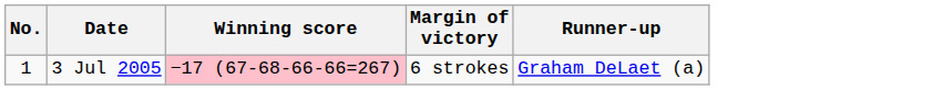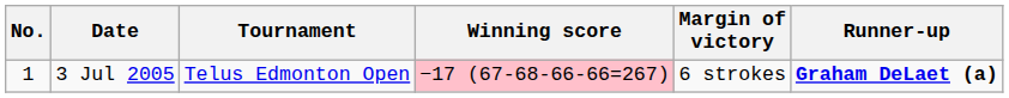 <table class="wikitable" style="font-size:95%;">
 <tr>
 <th>No.</th>
 <th>Date</th>
+<th>Tournament</th>
 <th>Winning score</th>
 <th>Margin of<br>victory</th>
 <th>Runner-up</th>
 </tr>
 <tr>
 <td align=center>1</td>
 <td align=right>3 Jul <a href='#'>2005</a></td>
+<td><a href='#'>Telus Edmonton Open</a></td>
 <td style="background: pink;">−17 (67-68-66-66=267)</td>
 <td>6 strokes</td>
-<td> <a href='#'>Graham DeLaet</a> (a)</td>
+<td><strong> <a href='#'>Graham DeLaet</a> (a)</strong></td>
 </tr>
 </table>
